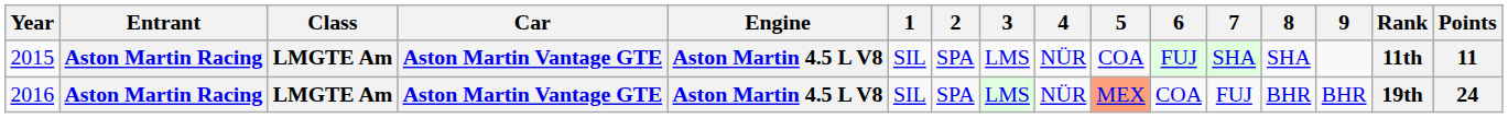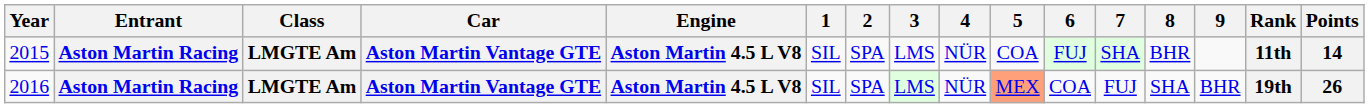 <table class="wikitable" style="text-align:center; font-size:85%">
 <tr>
 <th>Year</th>
 <th>Entrant</th>
 <th>Class</th>
 <th>Car</th>
 <th>Engine</th>
 <th>1</th>
 <th>2</th>
 <th>3</th>
 <th>4</th>
 <th>5</th>
 <th>6</th>
 <th>7</th>
 <th>8</th>
 <th>9</th>
 <th>Rank</th>
 <th>Points</th>
 </tr>
 <tr>
 <td><a href='#'>2015</a></td>
 <th nowrap><a href='#'>Aston Martin Racing</a></th>
 <th nowrap>LMGTE Am</th>
 <th nowrap><a href='#'>Aston Martin Vantage GTE</a></th>
 <th nowrap><a href='#'>Aston Martin</a> 4.5 L V8</th>
 <td><a href='#'>SIL</a></td>
 <td><a href='#'>SPA</a></td>
 <td><a href='#'>LMS</a></td>
 <td><a href='#'>NÜR</a></td>
 <td><a href='#'>COA</a></td>
 <td style="background:#DFFFDF;"><a href='#'>FUJ</a><br></td>
 <td style="background:#DFFFDF;"><a href='#'>SHA</a><br></td>
-<td><a href='#'>SHA</a></td>
+<td><a href='#'>BHR</a></td>
 <td></td>
 <th>11th</th>
-<th>11</th>
+<th>14</th>
 </tr>
 <tr>
 <td><a href='#'>2016</a></td>
 <th nowrap><a href='#'>Aston Martin Racing</a></th>
 <th nowrap>LMGTE Am</th>
 <th nowrap><a href='#'>Aston Martin Vantage GTE</a></th>
 <th nowrap><a href='#'>Aston Martin</a> 4.5 L V8</th>
 <td><a href='#'>SIL</a></td>
 <td><a href='#'>SPA</a></td>
 <td style="background:#DFFFDF;"><a href='#'>LMS</a><br></td>
 <td><a href='#'>NÜR</a></td>
 <td style="background: lightsalmon;"><a href='#'>MEX</a></td>
 <td><a href='#'>COA</a></td>
 <td><a href='#'>FUJ</a></td>
-<td><a href='#'>BHR</a></td>
+<td><a href='#'>SHA</a></td>
 <td><a href='#'>BHR</a></td>
 <th>19th</th>
-<th>24</th>
+<th>26</th>
 </tr>
 </table>
